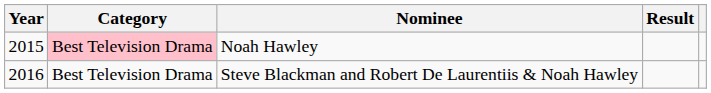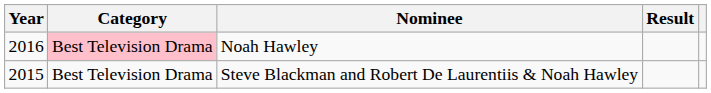 <table class="wikitable sortable">
 <tr>
 <th scope="col">Year</th>
 <th scope="col">Category</th>
 <th scope="col">Nominee</th>
 <th scope="col">Result</th>
 <th scope="col" class="unsortable"></th>
 </tr>
 <tr>
-<td>2015</td>
+<td>2016</td>
 <td scope="row" style="background: pink;">Best Television Drama</td>
 <td>Noah Hawley</td>
 <td></td>
 <td style="text-align: center;"></td>
 </tr>
 <tr>
-<td>2016</td>
+<td>2015</td>
 <td scope="row">Best Television Drama</td>
 <td>Steve Blackman and Robert De Laurentiis & Noah Hawley</td>
 <td></td>
 <td style="text-align: center;"></td>
 </tr>
 </table>
